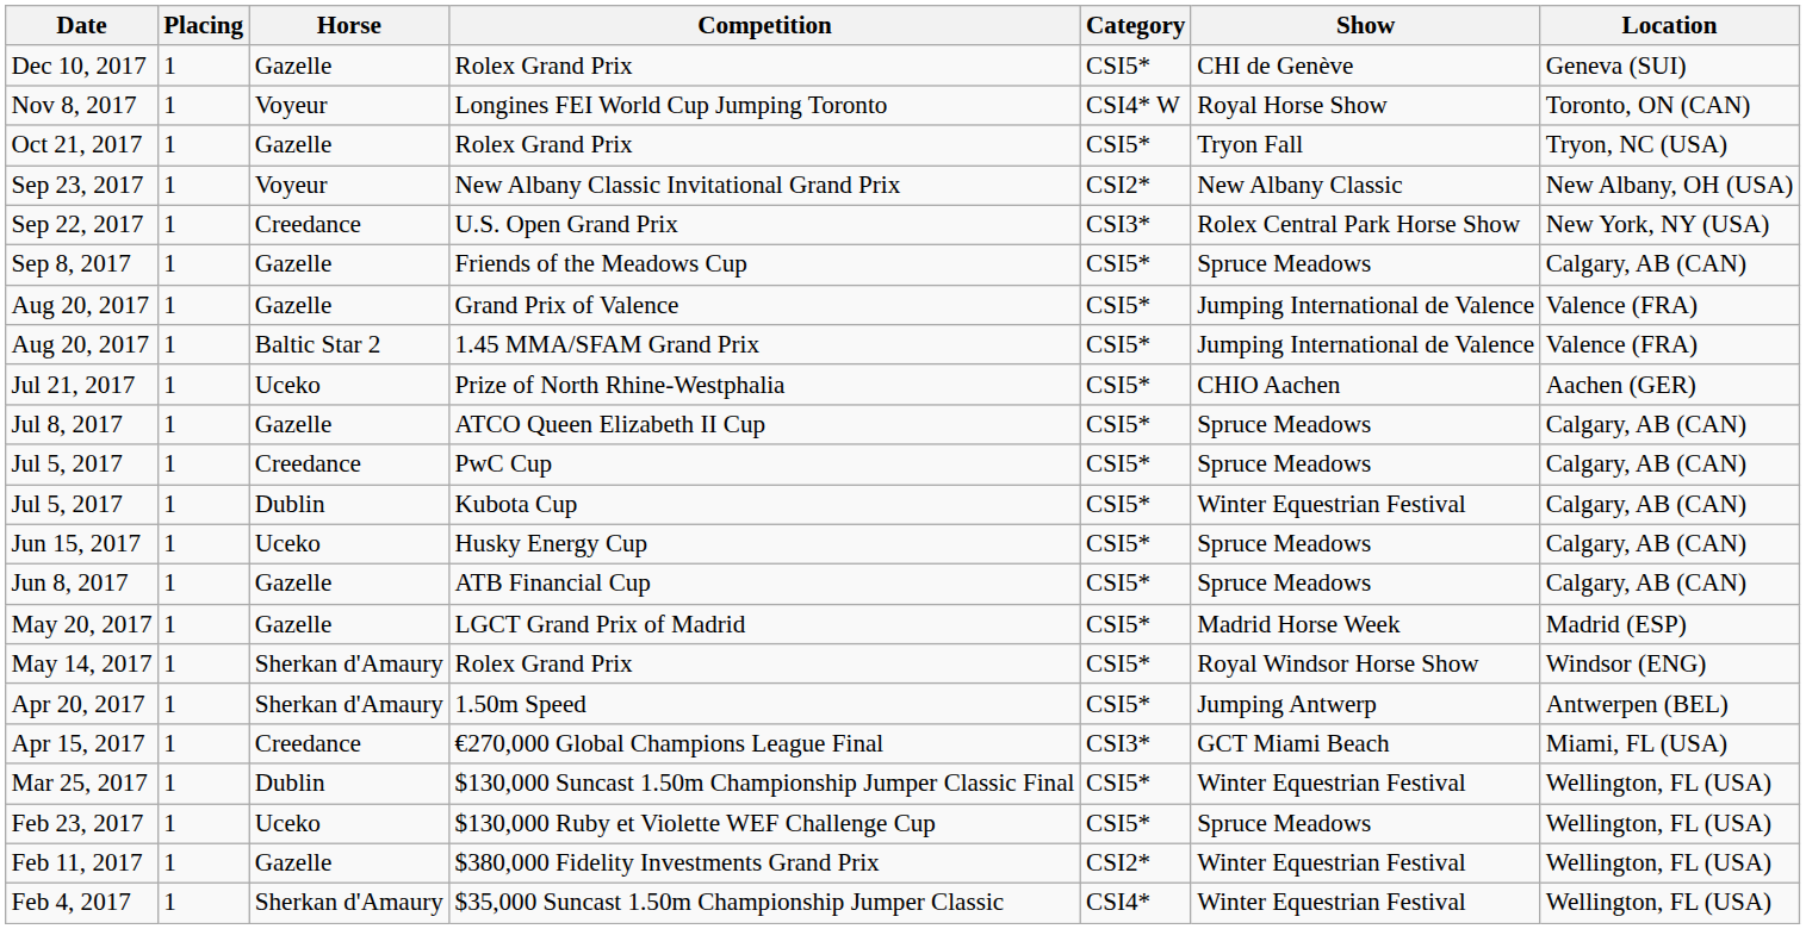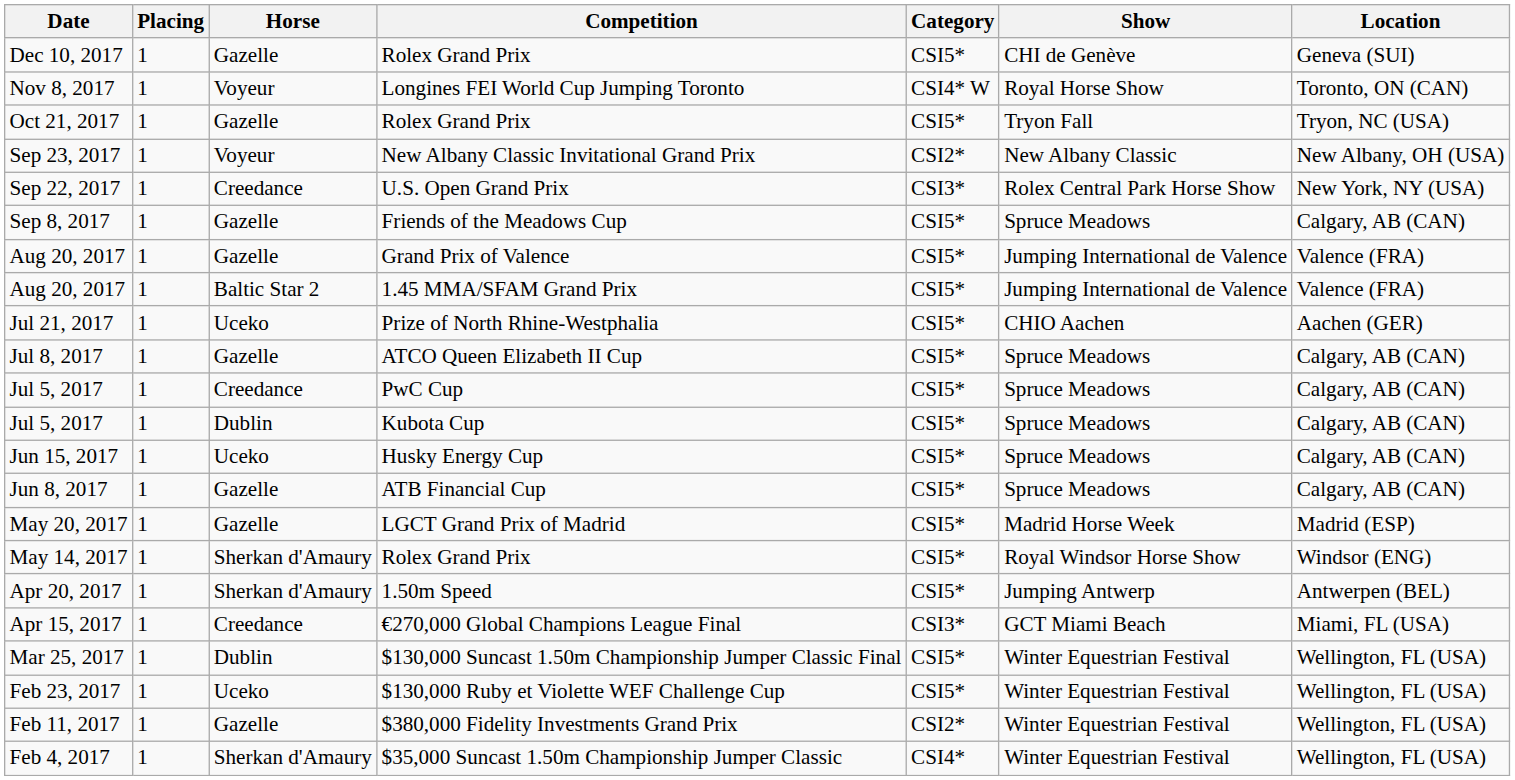 <table class="wikitable">
 <tr>
 <th>Date</th>
 <th>Placing</th>
 <th>Horse</th>
 <th>Competition</th>
 <th>Category</th>
 <th>Show</th>
 <th>Location</th>
 </tr>
 <tr>
 <td>Dec 10, 2017</td>
 <td>1</td>
 <td>Gazelle</td>
 <td>Rolex Grand Prix</td>
 <td>CSI5*</td>
 <td>CHI de Genève</td>
 <td>Geneva (SUI)</td>
 </tr>
 <tr>
 <td>Nov 8, 2017</td>
 <td>1</td>
 <td>Voyeur</td>
 <td>Longines FEI World Cup Jumping Toronto</td>
 <td>CSI4* W</td>
 <td>Royal Horse Show</td>
 <td>Toronto, ON (CAN)</td>
 </tr>
 <tr>
 <td>Oct 21, 2017</td>
 <td>1</td>
 <td>Gazelle</td>
 <td>Rolex Grand Prix</td>
 <td>CSI5*</td>
 <td>Tryon Fall</td>
 <td>Tryon, NC (USA)</td>
 </tr>
 <tr>
 <td>Sep 23, 2017</td>
 <td>1</td>
 <td>Voyeur</td>
 <td>New Albany Classic Invitational Grand Prix</td>
 <td>CSI2*</td>
 <td>New Albany Classic</td>
 <td>New Albany, OH (USA)</td>
 </tr>
 <tr>
 <td>Sep 22, 2017</td>
 <td>1</td>
 <td>Creedance</td>
 <td>U.S. Open Grand Prix</td>
 <td>CSI3*</td>
 <td>Rolex Central Park Horse Show</td>
 <td>New York, NY (USA)</td>
 </tr>
 <tr>
 <td>Sep 8, 2017</td>
 <td>1</td>
 <td>Gazelle</td>
 <td>Friends of the Meadows Cup</td>
 <td>CSI5*</td>
 <td>Spruce Meadows</td>
 <td>Calgary, AB (CAN)</td>
 </tr>
 <tr>
 <td>Aug 20, 2017</td>
 <td>1</td>
 <td>Gazelle</td>
 <td>Grand Prix of Valence</td>
 <td>CSI5*</td>
 <td>Jumping International de Valence</td>
 <td>Valence (FRA)</td>
 </tr>
 <tr>
 <td>Aug 20, 2017</td>
 <td>1</td>
 <td>Baltic Star 2</td>
 <td>1.45 MMA/SFAM Grand Prix</td>
 <td>CSI5*</td>
 <td>Jumping International de Valence</td>
 <td>Valence (FRA)</td>
 </tr>
 <tr>
 <td>Jul 21, 2017</td>
 <td>1</td>
 <td>Uceko</td>
 <td>Prize of North Rhine-Westphalia</td>
 <td>CSI5*</td>
 <td>CHIO Aachen</td>
 <td>Aachen (GER)</td>
 </tr>
 <tr>
 <td>Jul 8, 2017</td>
 <td>1</td>
 <td>Gazelle</td>
 <td>ATCO Queen Elizabeth II Cup</td>
 <td>CSI5*</td>
 <td>Spruce Meadows</td>
 <td>Calgary, AB (CAN)</td>
 </tr>
 <tr>
 <td>Jul 5, 2017</td>
 <td>1</td>
 <td>Creedance</td>
 <td>PwC Cup</td>
 <td>CSI5*</td>
 <td>Spruce Meadows</td>
 <td>Calgary, AB (CAN)</td>
 </tr>
 <tr>
 <td>Jul 5, 2017</td>
 <td>1</td>
 <td>Dublin</td>
 <td>Kubota Cup</td>
 <td>CSI5*</td>
-<td>Winter Equestrian Festival</td>
+<td>Spruce Meadows</td>
 <td>Calgary, AB (CAN)</td>
 </tr>
 <tr>
 <td>Jun 15, 2017</td>
 <td>1</td>
 <td>Uceko</td>
 <td>Husky Energy Cup</td>
 <td>CSI5*</td>
 <td>Spruce Meadows</td>
 <td>Calgary, AB (CAN)</td>
 </tr>
 <tr>
 <td>Jun 8, 2017</td>
 <td>1</td>
 <td>Gazelle</td>
 <td>ATB Financial Cup</td>
 <td>CSI5*</td>
 <td>Spruce Meadows</td>
 <td>Calgary, AB (CAN)</td>
 </tr>
 <tr>
 <td>May 20, 2017</td>
 <td>1</td>
 <td>Gazelle</td>
 <td>LGCT Grand Prix of Madrid</td>
 <td>CSI5*</td>
 <td>Madrid Horse Week</td>
 <td>Madrid (ESP)</td>
 </tr>
 <tr>
 <td>May 14, 2017</td>
 <td>1</td>
 <td>Sherkan d'Amaury</td>
 <td>Rolex Grand Prix</td>
 <td>CSI5*</td>
 <td>Royal Windsor Horse Show</td>
 <td>Windsor (ENG)</td>
 </tr>
 <tr>
 <td>Apr 20, 2017</td>
 <td>1</td>
 <td>Sherkan d'Amaury</td>
 <td>1.50m Speed</td>
 <td>CSI5*</td>
 <td>Jumping Antwerp</td>
 <td>Antwerpen (BEL)</td>
 </tr>
 <tr>
 <td>Apr 15, 2017</td>
 <td>1</td>
 <td>Creedance</td>
 <td>€270,000 Global Champions League Final</td>
 <td>CSI3*</td>
 <td>GCT Miami Beach</td>
 <td>Miami, FL (USA)</td>
 </tr>
 <tr>
 <td>Mar 25, 2017</td>
 <td>1</td>
 <td>Dublin</td>
 <td>$130,000 Suncast 1.50m Championship Jumper Classic Final</td>
 <td>CSI5*</td>
 <td>Winter Equestrian Festival</td>
 <td>Wellington, FL (USA)</td>
 </tr>
 <tr>
 <td>Feb 23, 2017</td>
 <td>1</td>
 <td>Uceko</td>
 <td>$130,000 Ruby et Violette WEF Challenge Cup</td>
 <td>CSI5*</td>
-<td>Spruce Meadows</td>
+<td>Winter Equestrian Festival</td>
 <td>Wellington, FL (USA)</td>
 </tr>
 <tr>
 <td>Feb 11, 2017</td>
 <td>1</td>
 <td>Gazelle</td>
 <td>$380,000 Fidelity Investments Grand Prix</td>
 <td>CSI2*</td>
 <td>Winter Equestrian Festival</td>
 <td>Wellington, FL (USA)</td>
 </tr>
 <tr>
 <td>Feb 4, 2017</td>
 <td>1</td>
 <td>Sherkan d'Amaury</td>
 <td>$35,000 Suncast 1.50m Championship Jumper Classic</td>
 <td>CSI4*</td>
 <td>Winter Equestrian Festival</td>
 <td>Wellington, FL (USA)</td>
 </tr>
 </table>
